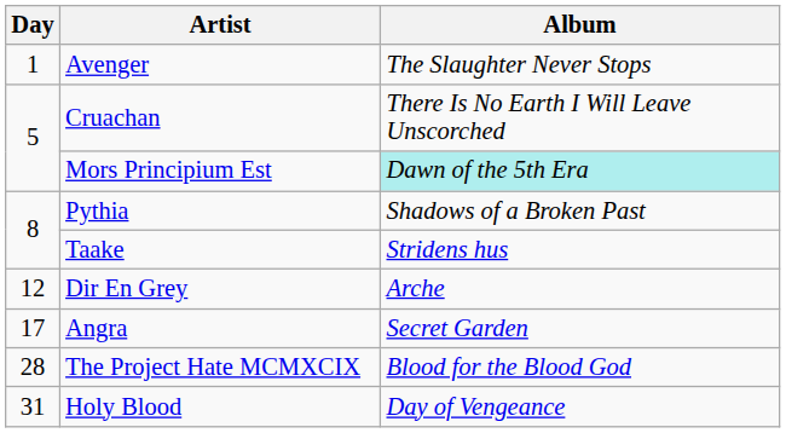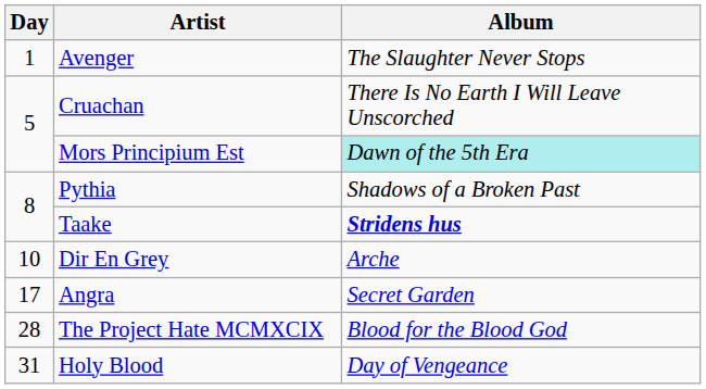 <table class="wikitable">
 <tr>
 <th style="width:20px;">Day</th>
 <th style="width:200px;">Artist</th>
 <th style="width:250px;">Album</th>
 </tr>
 <tr>
 <td style="text-align:center;">1</td>
 <td><a href='#'>Avenger</a></td>
 <td><em>The Slaughter Never Stops</em></td>
 </tr>
 <tr>
 <td style="text-align:center;" rowspan="2">5</td>
 <td><a href='#'>Cruachan</a></td>
 <td><em>There Is No Earth I Will Leave Unscorched</em></td>
 </tr>
 <tr>
 <td><a href='#'>Mors Principium Est</a></td>
 <td style="background: paleturquoise;"><em>Dawn of the 5th Era</em></td>
 </tr>
 <tr>
 <td style="text-align:center;" rowspan="2">8</td>
 <td><a href='#'>Pythia</a></td>
 <td><em>Shadows of a Broken Past</em></td>
 </tr>
 <tr>
 <td><a href='#'>Taake</a></td>
-<td><em><a href='#'>Stridens hus</a></em></td>
+<td><strong><em><a href='#'>Stridens hus</a></em></strong></td>
 </tr>
 <tr>
-<td style="text-align:center;">12</td>
+<td style="text-align:center;">10</td>
 <td><a href='#'>Dir En Grey</a></td>
 <td><em><a href='#'>Arche</a></em></td>
 </tr>
 <tr>
 <td style="text-align:center;">17</td>
 <td><a href='#'>Angra</a></td>
 <td><em><a href='#'>Secret Garden</a></em></td>
 </tr>
 <tr>
 <td style="text-align:center;">28</td>
 <td><a href='#'>The Project Hate MCMXCIX</a></td>
 <td><em><a href='#'>Blood for the Blood God</a></em></td>
 </tr>
 <tr>
 <td style="text-align:center;">31</td>
 <td><a href='#'>Holy Blood</a></td>
 <td><em><a href='#'>Day of Vengeance</a></em></td>
 </tr>
 </table>
